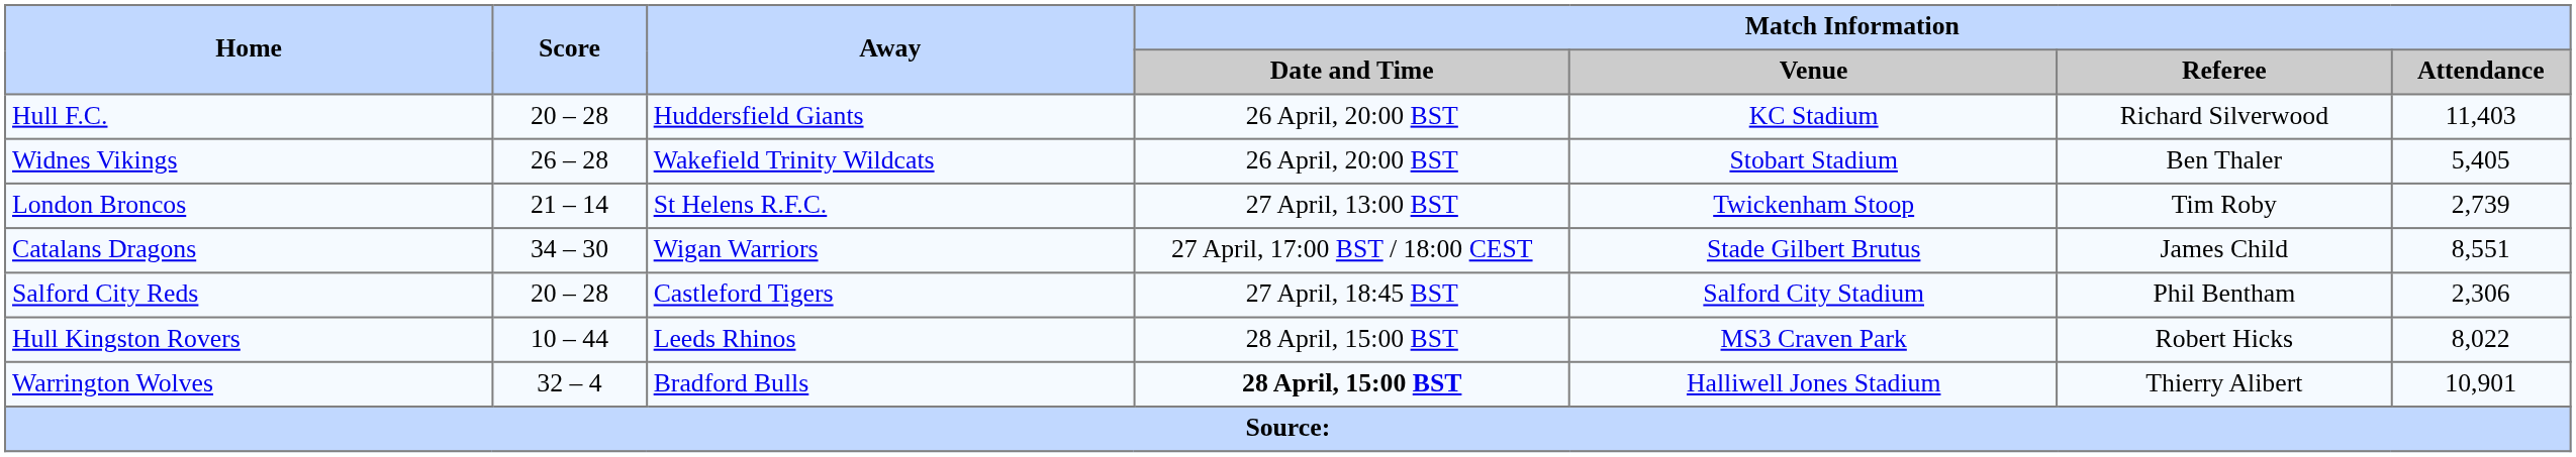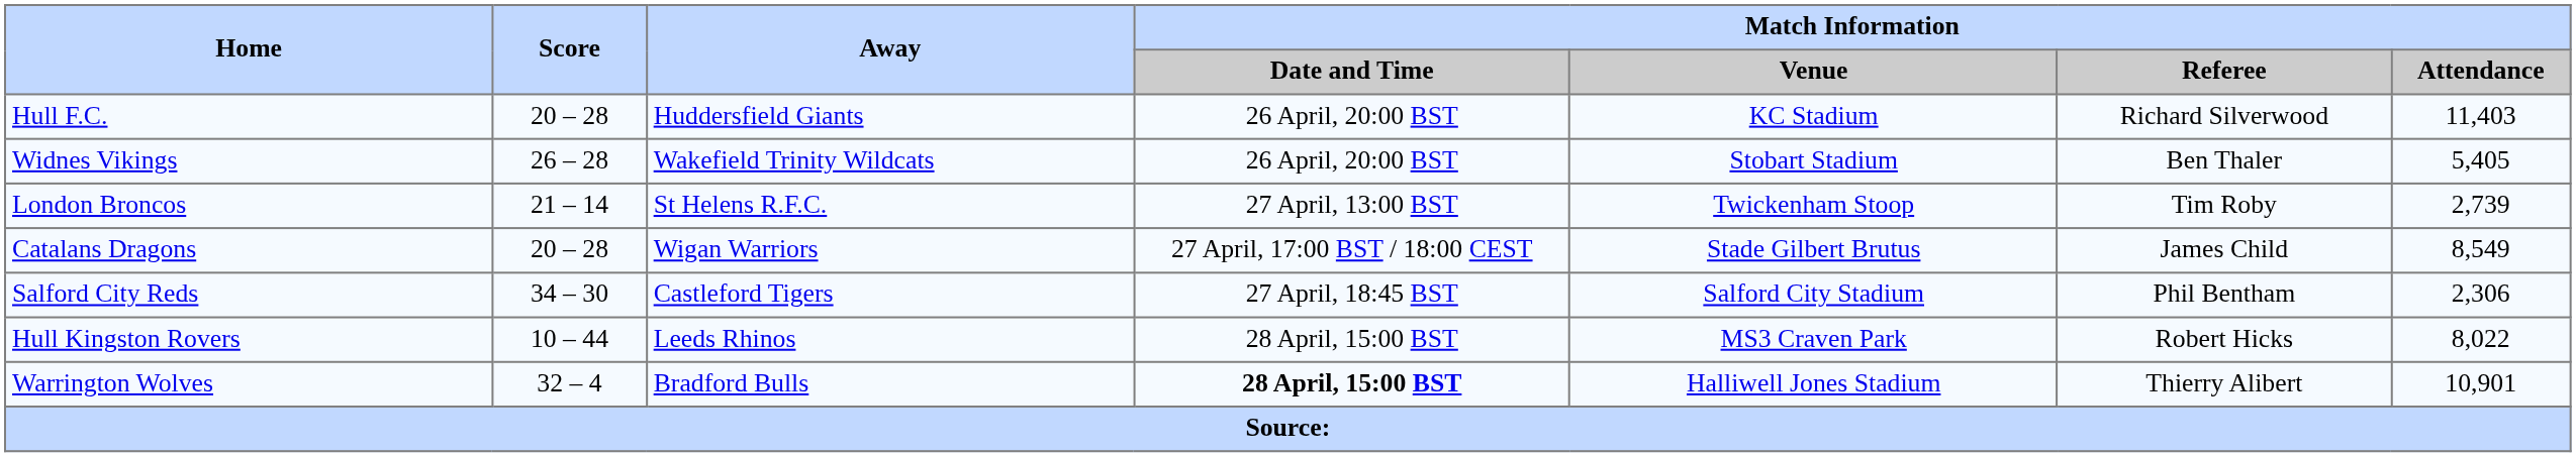 <table border=1 style="border-collapse:collapse; font-size:80%; text-align:center;" cellpadding=3 cellspacing=0 width=100%>
 <tr bgcolor=#C1D8FF>
 <th rowspan=2 width=19%>Home</th>
 <th rowspan=2 width=6%>Score</th>
 <th rowspan=2 width=19%>Away</th>
 <th colspan=6>Match Information</th>
 </tr>
 <tr bgcolor=#CCCCCC>
 <th width=17%>Date and Time</th>
 <th width=19%>Venue</th>
 <th width=13%>Referee</th>
 <th width=7%>Attendance</th>
 </tr>
 <tr bgcolor=#F5FAFF>
 <td align=left> <a href='#'>Hull F.C.</a></td>
 <td>20 – 28</td>
 <td align=left> <a href='#'>Huddersfield Giants</a></td>
 <td>26 April, 20:00 <a href='#'>BST</a></td>
 <td><a href='#'>KC Stadium</a></td>
 <td>Richard Silverwood</td>
 <td>11,403</td>
 </tr>
 <tr bgcolor=#F5FAFF>
 <td align=left> <a href='#'>Widnes Vikings</a></td>
 <td>26 – 28</td>
 <td align=left> <a href='#'>Wakefield Trinity Wildcats</a></td>
 <td>26 April, 20:00 <a href='#'>BST</a></td>
 <td><a href='#'>Stobart Stadium</a></td>
 <td>Ben Thaler</td>
 <td>5,405</td>
 </tr>
 <tr bgcolor=#F5FAFF>
 <td align=left> <a href='#'>London Broncos</a></td>
 <td>21 – 14</td>
 <td align=left> <a href='#'>St Helens R.F.C.</a></td>
 <td>27 April, 13:00 <a href='#'>BST</a></td>
 <td><a href='#'>Twickenham Stoop</a></td>
 <td>Tim Roby</td>
 <td>2,739</td>
 </tr>
 <tr bgcolor=#F5FAFF>
 <td align=left> <a href='#'>Catalans Dragons</a></td>
-<td>34 – 30</td>
+<td>20 – 28</td>
 <td align=left> <a href='#'>Wigan Warriors</a></td>
 <td>27 April, 17:00 <a href='#'>BST</a> / 18:00 <a href='#'>CEST</a></td>
 <td><a href='#'>Stade Gilbert Brutus</a></td>
 <td>James Child</td>
-<td>8,551</td>
+<td>8,549</td>
 </tr>
 <tr bgcolor=#F5FAFF>
 <td align=left> <a href='#'>Salford City Reds</a></td>
-<td>20 – 28</td>
+<td>34 – 30</td>
 <td align=left> <a href='#'>Castleford Tigers</a></td>
 <td>27 April, 18:45 <a href='#'>BST</a></td>
 <td><a href='#'>Salford City Stadium</a></td>
 <td>Phil Bentham</td>
 <td>2,306</td>
 </tr>
 <tr bgcolor=#F5FAFF>
 <td align=left> <a href='#'>Hull Kingston Rovers</a></td>
 <td>10 – 44</td>
 <td align=left> <a href='#'>Leeds Rhinos</a></td>
 <td>28 April, 15:00 <a href='#'>BST</a></td>
 <td><a href='#'>MS3 Craven Park</a></td>
 <td>Robert Hicks</td>
 <td>8,022</td>
 </tr>
 <tr bgcolor=#F5FAFF>
 <td align=left> <a href='#'>Warrington Wolves</a></td>
 <td>32 – 4</td>
 <td align=left> <a href='#'>Bradford Bulls</a></td>
 <td><strong>28 April, 15:00 <a href='#'>BST</a></strong></td>
 <td><a href='#'>Halliwell Jones Stadium</a></td>
 <td>Thierry Alibert</td>
 <td>10,901</td>
 </tr>
 <tr bgcolor=#C1D8FF>
 <th colspan=12>Source:</th>
 </tr>
 </table>
